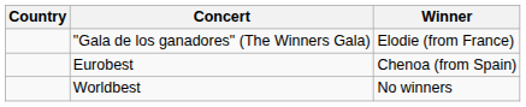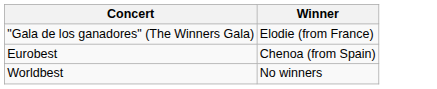 <table class="wikitable">
 <tr>
-<th>Country</th>
 <th>Concert</th>
 <th>Winner</th>
 </tr>
 <tr>
-<td></td>
 <td>"Gala de los ganadores" (The Winners Gala)</td>
 <td>Elodie (from France)</td>
 </tr>
 <tr>
-<td></td>
 <td>Eurobest</td>
 <td>Chenoa (from Spain)</td>
 </tr>
 <tr>
-<td></td>
 <td>Worldbest</td>
 <td>No winners</td>
 </tr>
 </table>
